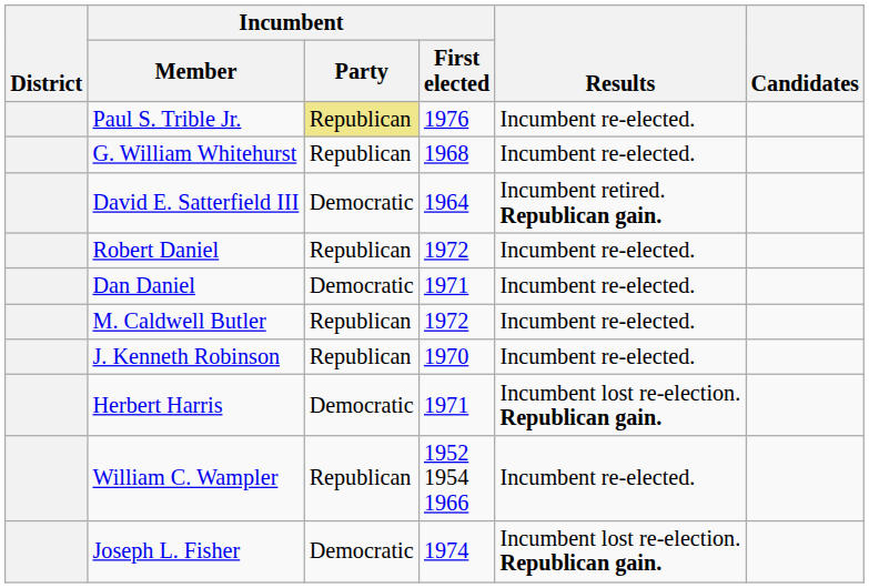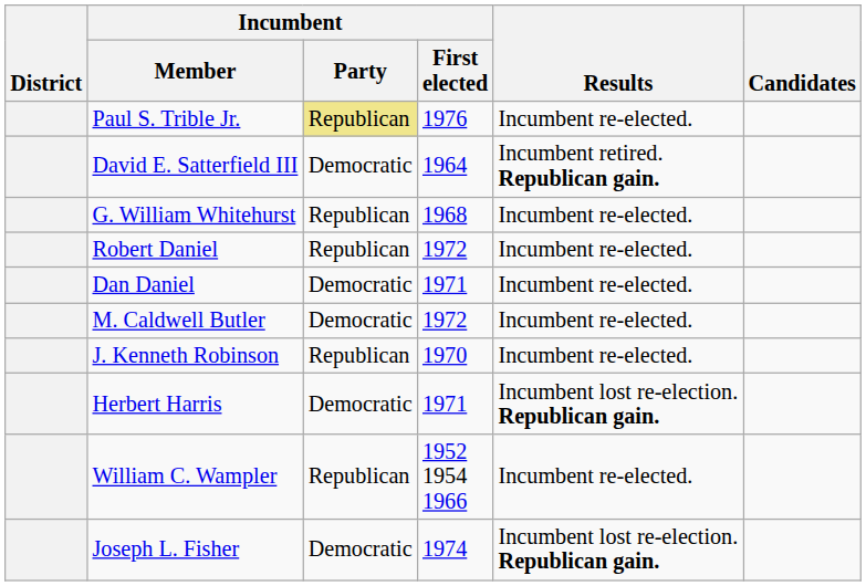 <table class=wikitable>
 <tr valign=bottom>
 <th rowspan=2>District</th>
 <th colspan=3>Incumbent</th>
 <th rowspan=2>Results</th>
 <th rowspan=2>Candidates</th>
 </tr>
 <tr>
 <th>Member</th>
 <th>Party</th>
 <th>First<br>elected</th>
 </tr>
 <tr>
 <th></th>
 <td><a href='#'>Paul S. Trible Jr.</a></td>
 <td style="background: khaki;">Republican</td>
 <td><a href='#'>1976</a></td>
 <td>Incumbent re-elected.</td>
 <td nowrap></td>
 </tr>
 <tr>
 <th></th>
+<td><a href='#'>David E. Satterfield III</a></td>
+<td>Democratic</td>
+<td><a href='#'>1964</a></td>
+<td>Incumbent retired.<br><strong>Republican gain.</strong></td>
+<td nowrap></td>
+</tr>
+<tr>
+<th></th>
 <td><a href='#'>G. William Whitehurst</a></td>
 <td>Republican</td>
 <td><a href='#'>1968</a></td>
 <td>Incumbent re-elected.</td>
-<td nowrap></td>
-</tr>
-<tr>
-<th></th>
-<td><a href='#'>David E. Satterfield III</a></td>
-<td>Democratic</td>
-<td><a href='#'>1964</a></td>
-<td>Incumbent retired.<br><strong>Republican gain.</strong></td>
 <td nowrap></td>
 </tr>
 <tr>
 <th></th>
 <td><a href='#'>Robert Daniel</a></td>
 <td>Republican</td>
 <td><a href='#'>1972</a></td>
 <td>Incumbent re-elected.</td>
 <td nowrap></td>
 </tr>
 <tr>
 <th></th>
 <td><a href='#'>Dan Daniel</a></td>
 <td>Democratic</td>
 <td><a href='#'>1971</a></td>
 <td>Incumbent re-elected.</td>
 <td nowrap></td>
 </tr>
 <tr>
 <th></th>
 <td><a href='#'>M. Caldwell Butler</a></td>
-<td>Republican</td>
+<td>Democratic</td>
 <td><a href='#'>1972</a></td>
 <td>Incumbent re-elected.</td>
 <td nowrap></td>
 </tr>
 <tr>
 <th></th>
 <td><a href='#'>J. Kenneth Robinson</a></td>
 <td>Republican</td>
 <td><a href='#'>1970</a></td>
 <td>Incumbent re-elected.</td>
 <td nowrap></td>
 </tr>
 <tr>
 <th></th>
 <td><a href='#'>Herbert Harris</a></td>
 <td>Democratic</td>
 <td><a href='#'>1971</a></td>
 <td>Incumbent lost re-election.<br><strong>Republican gain.</strong></td>
 <td nowrap></td>
 </tr>
 <tr>
 <th></th>
 <td><a href='#'>William C. Wampler</a></td>
 <td>Republican</td>
 <td><a href='#'>1952</a><br>1954 <br><a href='#'>1966</a></td>
 <td>Incumbent re-elected.</td>
 <td nowrap></td>
 </tr>
 <tr>
 <th></th>
 <td><a href='#'>Joseph L. Fisher</a></td>
 <td>Democratic</td>
 <td><a href='#'>1974</a></td>
 <td>Incumbent lost re-election.<br><strong>Republican gain.</strong></td>
 <td nowrap></td>
 </tr>
 </table>
